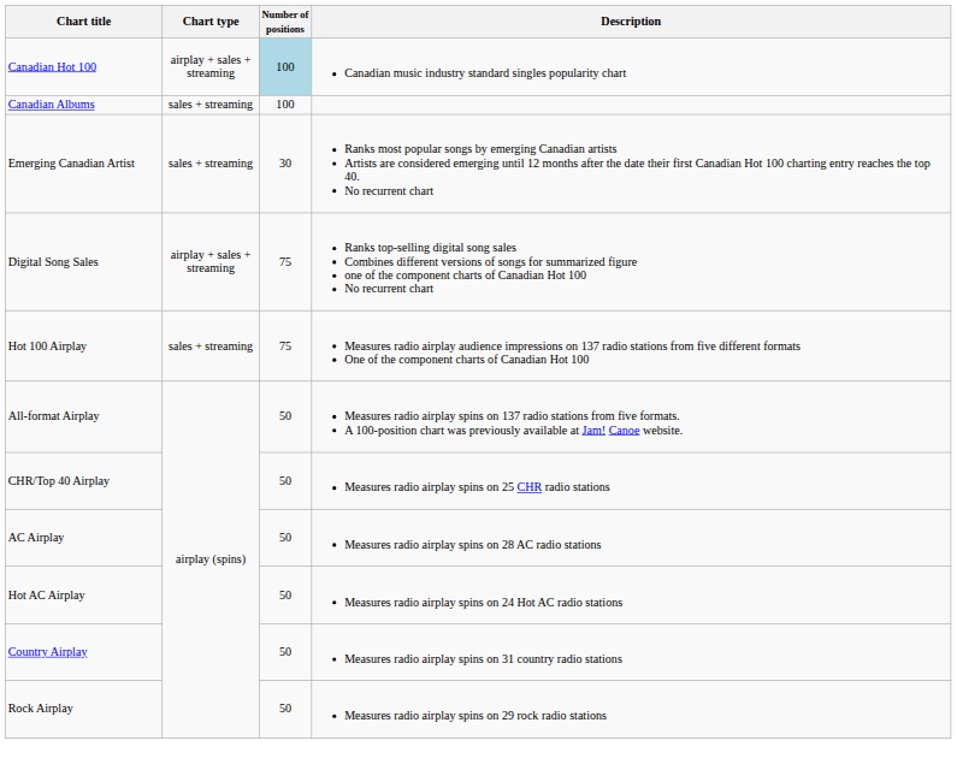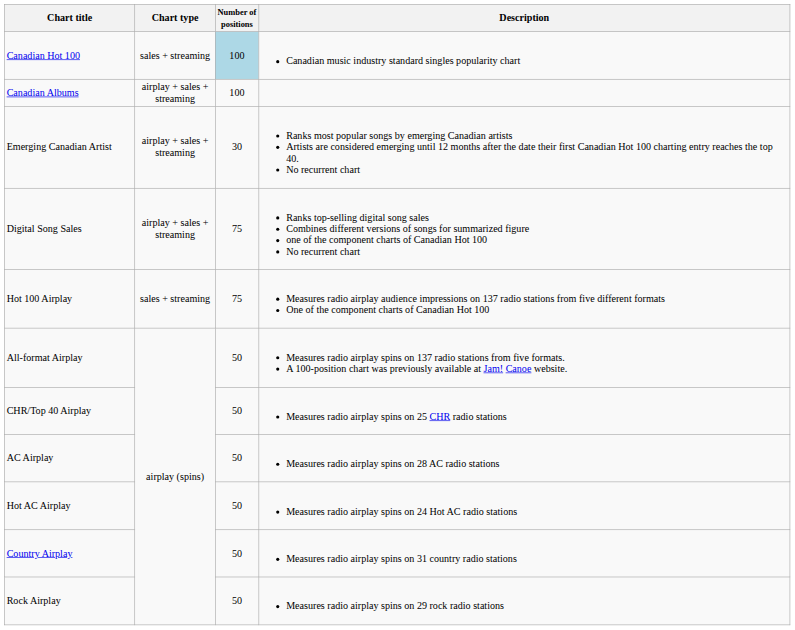 <table class="wikitable sortable">
 <tr>
 <th width=200>Chart title</th>
 <th width=120>Chart type</th>
 <th><small>Number of<br>positions</small></th>
 <th class="unsortable">Description</th>
 </tr>
 <tr>
 <td><a href='#'>Canadian Hot 100</a></td>
-<td style="text-align:center;" rowspan="1">airplay + sales + streaming</td>
+<td style="text-align:center;" rowspan="1">sales + streaming</td>
 <td align=center style="background: lightblue;">100</td>
 <td><br><ul><li>Canadian music industry standard singles popularity chart</li></ul></td>
 </tr>
 <tr>
 <td><a href='#'>Canadian Albums</a></td>
-<td style="text-align:center;" rowspan="1">sales + streaming</td>
+<td style="text-align:center;" rowspan="1">airplay + sales + streaming</td>
 <td align=center>100</td>
 <td></td>
 </tr>
 <tr>
 <td>Emerging Canadian Artist</td>
-<td style="text-align:center;" rowspan="1">sales + streaming</td>
+<td style="text-align:center;" rowspan="1">airplay + sales + streaming</td>
 <td align=center>30</td>
 <td><br><ul><li>Ranks most popular songs by emerging Canadian artists</li><li>Artists are considered emerging until 12 months after the date their first Canadian Hot 100 charting entry reaches the top 40.</li><li>No recurrent chart</li></ul></td>
 </tr>
 <tr>
 <td>Digital Song Sales</td>
 <td style="text-align:center;" rowspan="1">airplay + sales + streaming</td>
 <td align=center>75</td>
 <td><br><ul><li>Ranks top-selling digital song sales</li><li>Combines different versions of songs for summarized figure</li><li>one of the component charts of Canadian Hot 100</li><li>No recurrent chart</li></ul></td>
 </tr>
 <tr>
 <td>Hot 100 Airplay</td>
 <td style="text-align:center;" rowspan="1">sales + streaming</td>
 <td align=center>75</td>
 <td><br><ul><li>Measures radio airplay audience impressions on 137 radio stations from five different formats</li><li>One of the component charts of Canadian Hot 100</li></ul></td>
 </tr>
 <tr>
 <td>All-format Airplay</td>
 <td style="text-align:center;" rowspan="6">airplay (spins)</td>
 <td align=center>50</td>
 <td><br><ul><li>Measures radio airplay spins on 137 radio stations from five formats.</li><li>A 100-position chart was previously available at <a href='#'>Jam!</a> <a href='#'>Canoe</a> website.</li></ul></td>
 </tr>
 <tr>
 <td>CHR/Top 40 Airplay</td>
 <td align=center>50</td>
 <td><br><ul><li>Measures radio airplay spins on 25 <a href='#'>CHR</a> radio stations</li></ul></td>
 </tr>
 <tr>
 <td>AC Airplay</td>
 <td align=center>50</td>
 <td><br><ul><li>Measures radio airplay spins on 28 AC radio stations</li></ul></td>
 </tr>
 <tr>
 <td>Hot AC Airplay</td>
 <td align=center>50</td>
 <td><br><ul><li>Measures radio airplay spins on 24 Hot AC radio stations</li></ul></td>
 </tr>
 <tr>
 <td><a href='#'>Country Airplay</a></td>
 <td align=center>50</td>
 <td><br><ul><li>Measures radio airplay spins on 31 country radio stations</li></ul></td>
 </tr>
 <tr>
 <td>Rock Airplay</td>
 <td align=center>50</td>
 <td><br><ul><li>Measures radio airplay spins on 29 rock radio stations</li></ul></td>
 </tr>
 </table>
